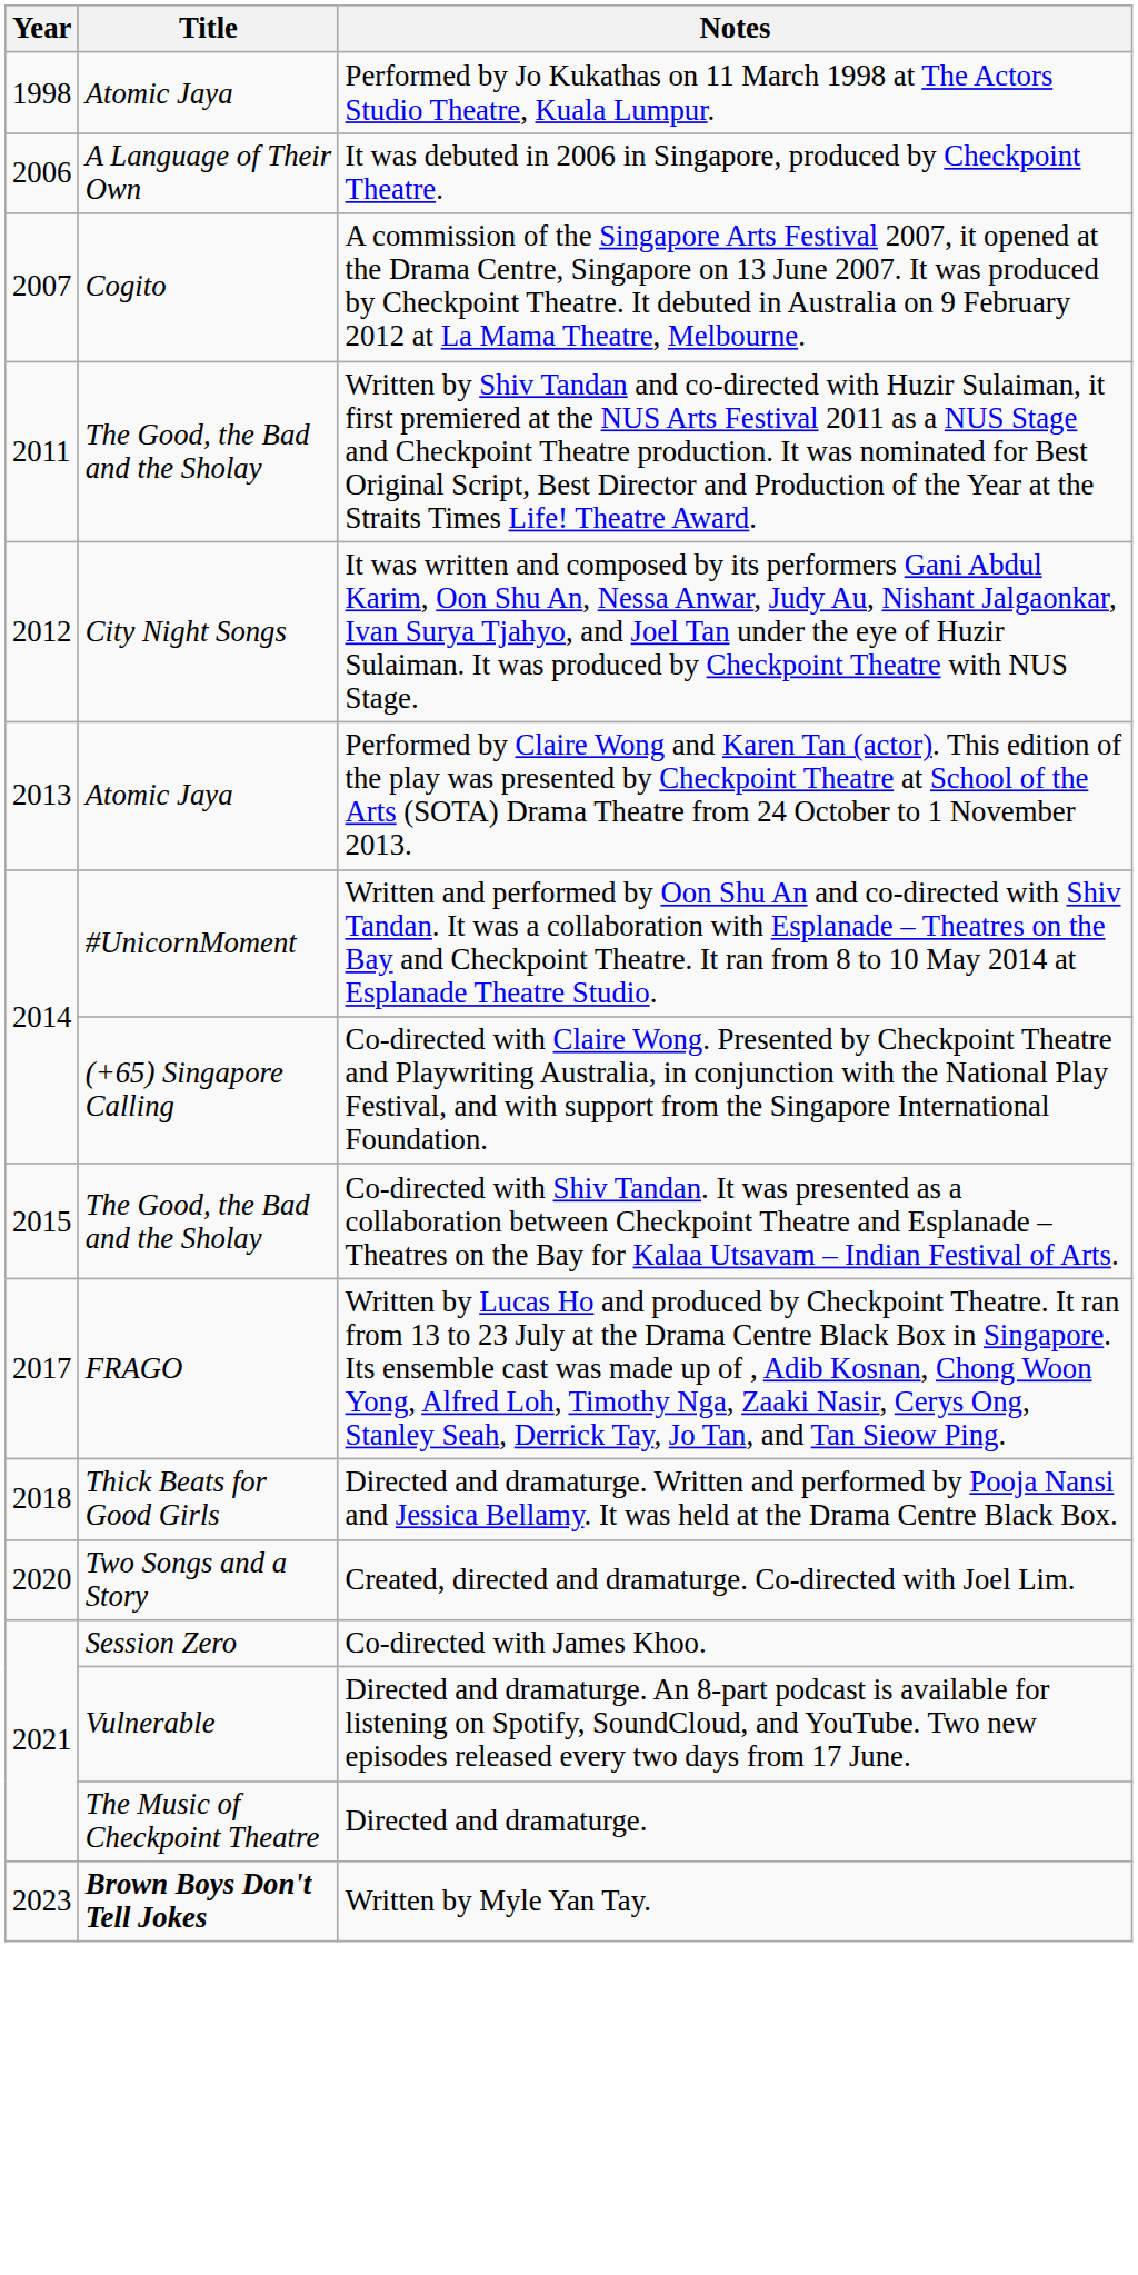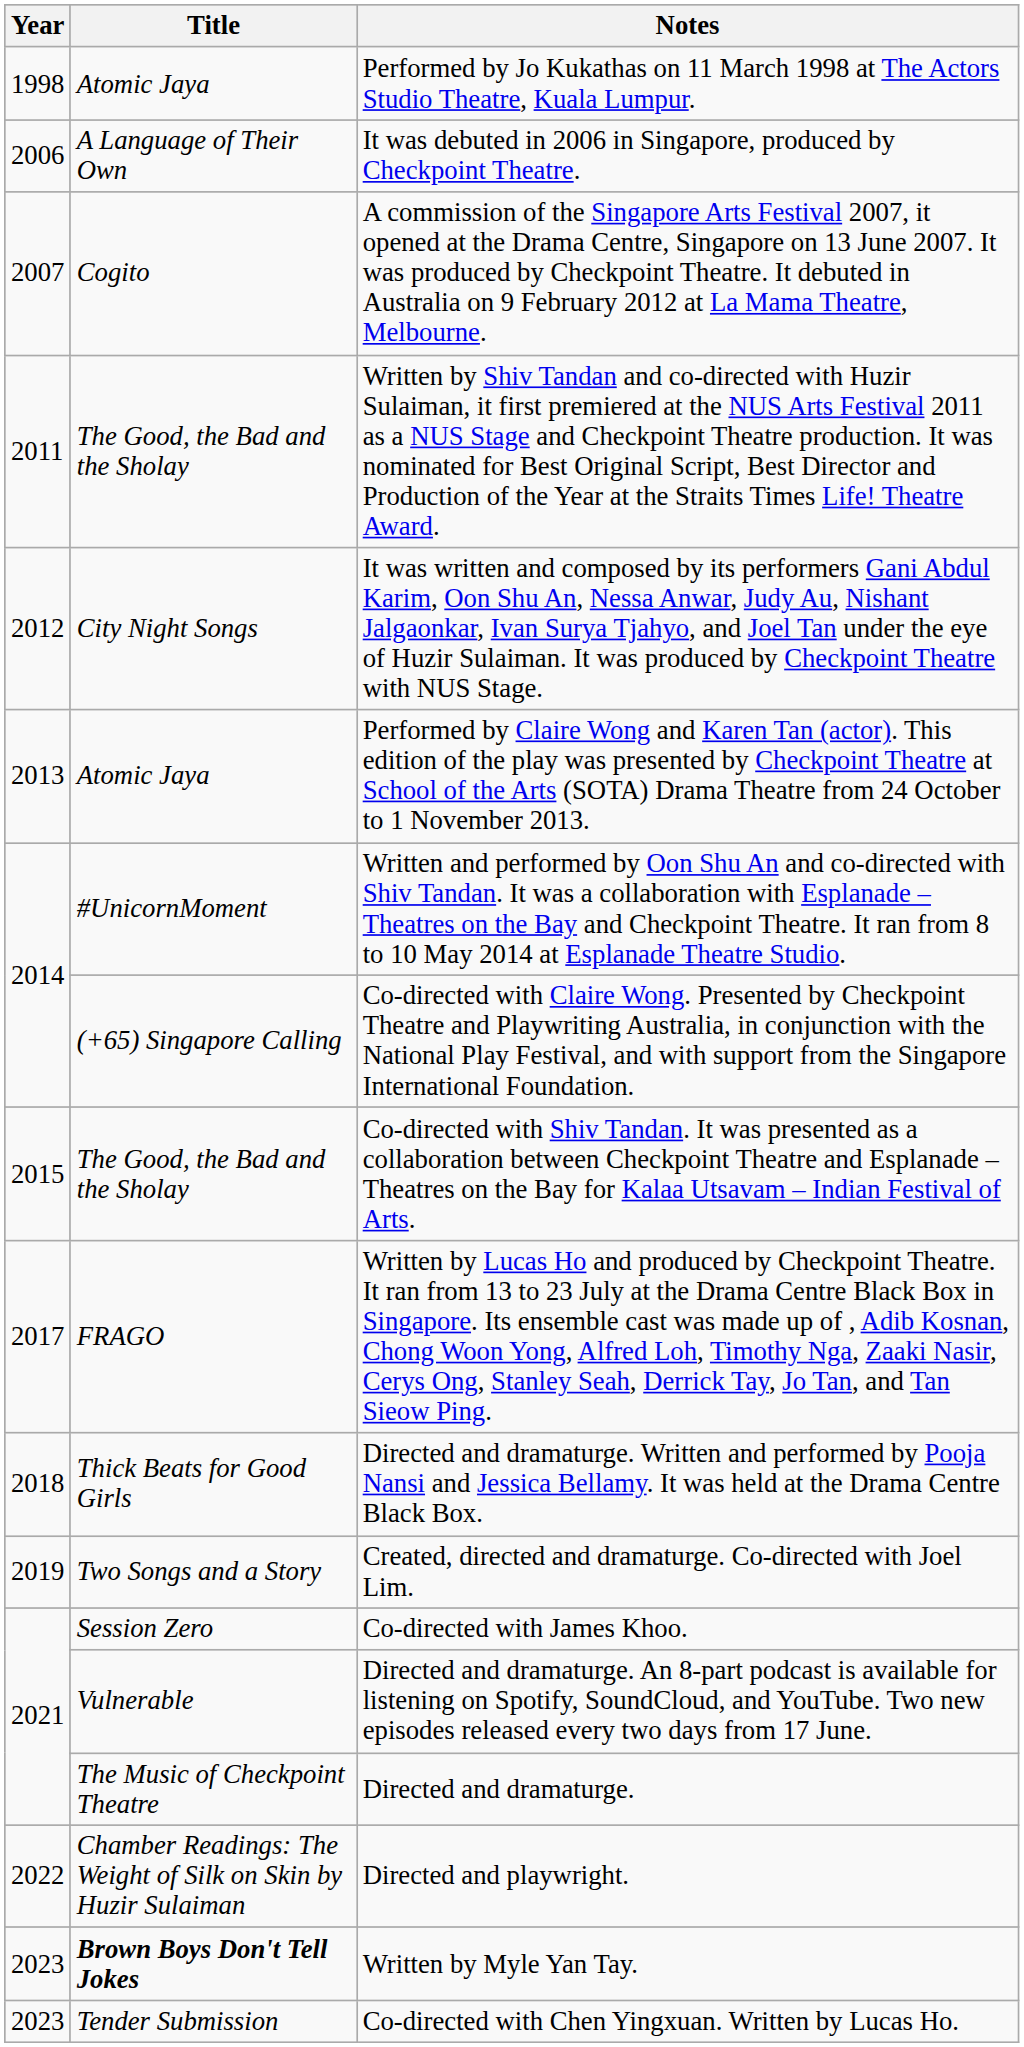 <table class="wikitable sortable">
 <tr>
 <th>Year</th>
 <th>Title</th>
 <th class="unsortable">Notes</th>
 </tr>
 <tr>
 <td>1998</td>
 <td><em>Atomic Jaya</em></td>
 <td>Performed by Jo Kukathas on 11 March 1998 at <a href='#'>The Actors Studio Theatre</a>, <a href='#'>Kuala Lumpur</a>.</td>
 </tr>
 <tr>
 <td>2006</td>
 <td><em>A Language of Their Own</em></td>
 <td>It was debuted in 2006 in Singapore, produced by <a href='#'>Checkpoint Theatre</a>.</td>
 </tr>
 <tr>
 <td>2007</td>
 <td><em>Cogito</em></td>
 <td>A commission of the <a href='#'>Singapore Arts Festival</a> 2007, it opened at the Drama Centre, Singapore on 13 June 2007. It was produced by Checkpoint Theatre. It debuted in Australia on 9 February 2012 at <a href='#'>La Mama Theatre</a>, <a href='#'>Melbourne</a>.</td>
 </tr>
 <tr>
 <td>2011</td>
 <td><em>The Good, the Bad and the Sholay</em></td>
 <td>Written by <a href='#'>Shiv Tandan</a> and co-directed with Huzir Sulaiman, it first premiered at the <a href='#'>NUS Arts Festival</a> 2011 as a <a href='#'>NUS Stage</a> and Checkpoint Theatre production. It was nominated for Best Original Script, Best Director and Production of the Year at the Straits Times <a href='#'>Life! Theatre Award</a>.</td>
 </tr>
 <tr>
 <td>2012</td>
 <td><em>City Night Songs</em></td>
 <td>It was written and composed by its performers <a href='#'>Gani Abdul Karim</a>, <a href='#'>Oon Shu An</a>, <a href='#'>Nessa Anwar</a>, <a href='#'>Judy Au</a>, <a href='#'>Nishant Jalgaonkar</a>, <a href='#'>Ivan Surya Tjahyo</a>, and <a href='#'>Joel Tan</a> under the eye of Huzir Sulaiman. It was produced by <a href='#'>Checkpoint Theatre</a> with NUS Stage.</td>
 </tr>
 <tr>
 <td>2013</td>
 <td><em>Atomic Jaya</em></td>
 <td>Performed by <a href='#'>Claire Wong</a> and <a href='#'>Karen Tan (actor)</a>. This edition of the play was presented by <a href='#'>Checkpoint Theatre</a> at <a href='#'>School of the Arts</a> (SOTA) Drama Theatre from 24 October to 1 November 2013.</td>
 </tr>
 <tr>
 <td rowspan="2">2014</td>
 <td><em>#UnicornMoment</em></td>
 <td>Written and performed by <a href='#'>Oon Shu An</a> and co-directed with <a href='#'>Shiv Tandan</a>. It was a collaboration with <a href='#'>Esplanade – Theatres on the Bay</a> and Checkpoint Theatre. It ran from 8 to 10 May 2014 at <a href='#'>Esplanade Theatre Studio</a>.</td>
 </tr>
 <tr>
 <td><em>(+65) Singapore Calling</em></td>
 <td>Co-directed with <a href='#'>Claire Wong</a>. Presented by Checkpoint Theatre and Playwriting Australia, in conjunction with the National Play Festival, and with support from the Singapore International Foundation.</td>
 </tr>
 <tr>
 <td>2015</td>
 <td><em>The Good, the Bad and the Sholay</em></td>
 <td>Co-directed with <a href='#'>Shiv Tandan</a>. It was presented as a collaboration between Checkpoint Theatre and Esplanade – Theatres on the Bay for <a href='#'>Kalaa Utsavam – Indian Festival of Arts</a>.</td>
 </tr>
 <tr>
 <td>2017</td>
 <td><em>FRAGO</em></td>
 <td>Written by <a href='#'>Lucas Ho</a> and produced by Checkpoint Theatre. It ran from 13 to 23 July at the Drama Centre Black Box in <a href='#'>Singapore</a>. Its ensemble cast was made up of , <a href='#'>Adib Kosnan</a>, <a href='#'>Chong Woon Yong</a>, <a href='#'>Alfred Loh</a>, <a href='#'>Timothy Nga</a>, <a href='#'>Zaaki Nasir</a>, <a href='#'>Cerys Ong</a>, <a href='#'>Stanley Seah</a>, <a href='#'>Derrick Tay</a>, <a href='#'>Jo Tan</a>, and <a href='#'>Tan Sieow Ping</a>.</td>
 </tr>
 <tr>
 <td>2018</td>
 <td><em>Thick Beats for Good Girls</em></td>
 <td>Directed and dramaturge. Written and performed by <a href='#'>Pooja Nansi</a> and <a href='#'>Jessica Bellamy</a>. It was held at the Drama Centre Black Box.</td>
 </tr>
 <tr>
-<td>2020</td>
+<td>2019</td>
 <td><em>Two Songs and a Story</em></td>
 <td>Created, directed and dramaturge. Co-directed with Joel Lim.</td>
 </tr>
 <tr>
 <td rowspan="3">2021</td>
 <td><em>Session Zero</em></td>
 <td>Co-directed with James Khoo.</td>
 </tr>
 <tr>
 <td><em>Vulnerable</em></td>
 <td>Directed and dramaturge. An 8-part podcast is available for listening on Spotify, SoundCloud, and YouTube. Two new episodes released every two days from 17 June.</td>
 </tr>
 <tr>
 <td><em>The Music of Checkpoint Theatre</em></td>
 <td>Directed and dramaturge.</td>
 </tr>
 <tr>
+<td>2022</td>
+<td><em>Chamber Readings: The Weight of Silk on Skin by Huzir Sulaiman</em></td>
+<td>Directed and playwright.</td>
+</tr>
+<tr>
 <td>2023</td>
 <td><strong><em>Brown Boys Don't Tell Jokes</em></strong></td>
 <td>Written by Myle Yan Tay.</td>
 </tr>
+<tr>
+<td>2023</td>
+<td><em>Tender Submission</em></td>
+<td>Co-directed with Chen Yingxuan. Written by Lucas Ho.</td>
+</tr>
 </table>
